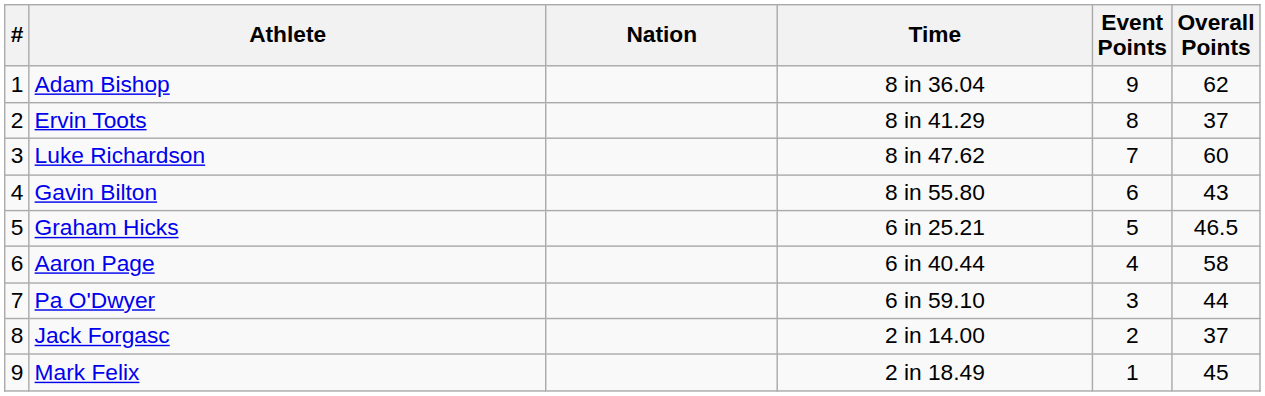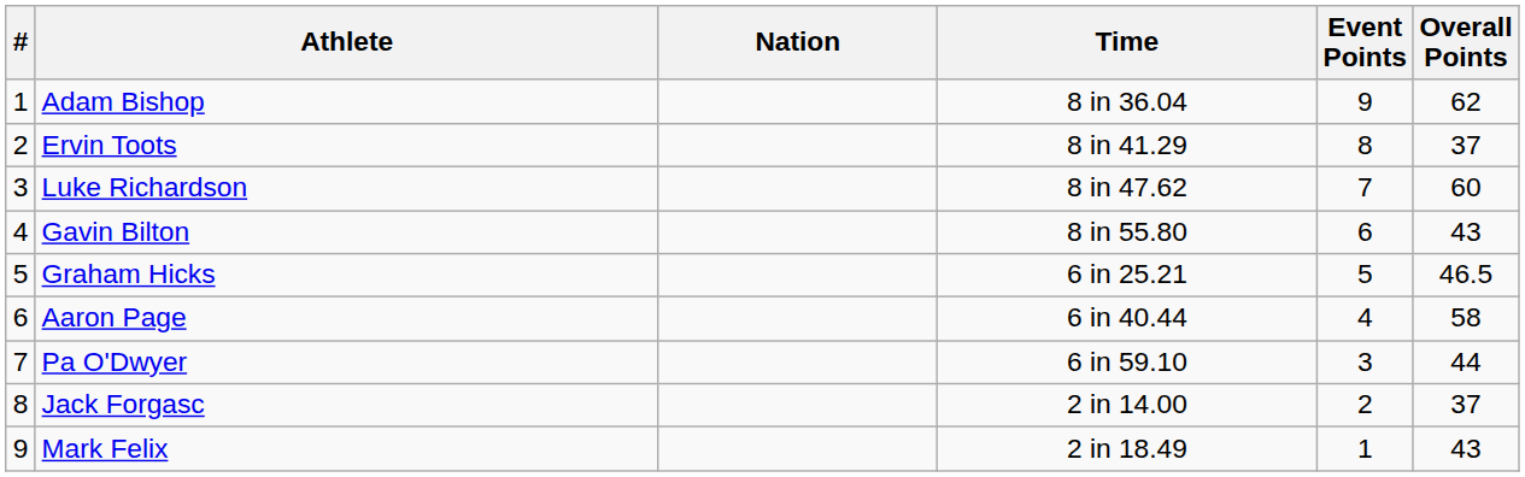 <table class="wikitable sortable" style="text-align:center;width: 70%;">
 <tr>
 <th scope="col" style="width: 10px;">#</th>
 <th scope="col">Athlete</th>
 <th scope="col">Nation</th>
 <th scope="col">Time</th>
 <th scope="col" style="width: 10px;">Event Points</th>
 <th scope="col" style="width: 10px;">Overall Points</th>
 </tr>
 <tr>
 <td>1</td>
 <td align=left><a href='#'>Adam Bishop</a></td>
 <td align=left></td>
 <td>8 in 36.04</td>
 <td>9</td>
 <td>62</td>
 </tr>
 <tr>
 <td>2</td>
 <td align=left><a href='#'>Ervin Toots</a></td>
 <td align=left></td>
 <td>8 in 41.29</td>
 <td>8</td>
 <td>37</td>
 </tr>
 <tr>
 <td>3</td>
 <td align=left><a href='#'>Luke Richardson</a></td>
 <td align=left></td>
 <td>8 in 47.62</td>
 <td>7</td>
 <td>60</td>
 </tr>
 <tr>
 <td>4</td>
 <td align=left><a href='#'>Gavin Bilton</a></td>
 <td align=left></td>
 <td>8 in 55.80</td>
 <td>6</td>
 <td>43</td>
 </tr>
 <tr>
 <td>5</td>
 <td align=left><a href='#'>Graham Hicks</a></td>
 <td align=left></td>
 <td>6 in 25.21</td>
 <td>5</td>
 <td>46.5</td>
 </tr>
 <tr>
 <td>6</td>
 <td align=left><a href='#'>Aaron Page</a></td>
 <td align=left></td>
 <td>6 in 40.44</td>
 <td>4</td>
 <td>58</td>
 </tr>
 <tr>
 <td>7</td>
 <td align=left><a href='#'>Pa O'Dwyer</a></td>
 <td align=left></td>
 <td>6 in 59.10</td>
 <td>3</td>
 <td>44</td>
 </tr>
 <tr>
 <td>8</td>
 <td align=left><a href='#'>Jack Forgasc</a></td>
 <td align=left></td>
 <td>2 in 14.00</td>
 <td>2</td>
 <td>37</td>
 </tr>
 <tr>
 <td>9</td>
 <td align=left><a href='#'>Mark Felix</a></td>
 <td align=left></td>
 <td>2 in 18.49</td>
 <td>1</td>
-<td>45</td>
+<td>43</td>
 </tr>
 </table>
